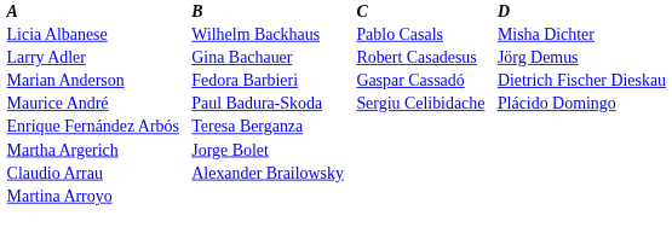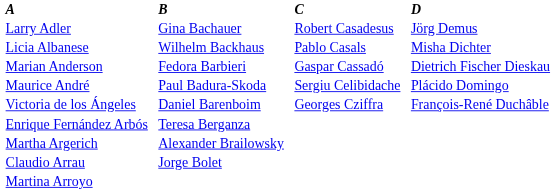 <table>
 <tr>
 <td><strong><em>A</em></strong></td>
 <td> </td>
 <td><strong><em>B</em></strong></td>
 <td> </td>
 <td><strong><em>C</em></strong></td>
 <td> </td>
 <td><strong><em>D</em></strong></td>
 </tr>
 <tr>
+<td><a href='#'>Larry Adler</a></td>
+<td> </td>
+<td><a href='#'>Gina Bachauer</a></td>
+<td> </td>
+<td><a href='#'>Robert Casadesus</a></td>
+<td> </td>
+<td><a href='#'>Jörg Demus</a></td>
+</tr>
+<tr>
 <td><a href='#'>Licia Albanese</a></td>
 <td></td>
 <td><a href='#'>Wilhelm Backhaus</a></td>
 <td></td>
 <td><a href='#'>Pablo Casals</a></td>
 <td></td>
 <td><a href='#'>Misha Dichter</a></td>
-</tr>
-<tr>
-<td><a href='#'>Larry Adler</a></td>
-<td> </td>
-<td><a href='#'>Gina Bachauer</a></td>
-<td> </td>
-<td><a href='#'>Robert Casadesus</a></td>
-<td> </td>
-<td><a href='#'>Jörg Demus</a></td>
 </tr>
 <tr>
 <td><a href='#'>Marian Anderson</a></td>
 <td></td>
 <td><a href='#'>Fedora Barbieri</a></td>
 <td></td>
 <td><a href='#'>Gaspar Cassadó</a></td>
 <td></td>
 <td><a href='#'>Dietrich Fischer Dieskau</a></td>
 </tr>
 <tr>
 <td><a href='#'>Maurice André</a></td>
 <td> </td>
 <td><a href='#'>Paul Badura-Skoda</a></td>
 <td> </td>
 <td><a href='#'>Sergiu Celibidache</a></td>
 <td> </td>
 <td><a href='#'>Plácido Domingo</a></td>
 </tr>
 <tr>
+<td><a href='#'>Victoria de los Ángeles</a></td>
+<td></td>
+<td><a href='#'>Daniel Barenboim</a></td>
+<td></td>
+<td><a href='#'>Georges Cziffra</a></td>
+<td></td>
+<td><a href='#'>François-René Duchâble</a></td>
+</tr>
+<tr>
 <td><a href='#'>Enrique Fernández Arbós</a></td>
 <td></td>
 <td><a href='#'>Teresa Berganza</a></td>
 <td></td>
 <td></td>
 <td></td>
 <td></td>
 </tr>
 <tr>
 <td><a href='#'>Martha Argerich</a></td>
 <td></td>
-<td><a href='#'>Jorge Bolet</a></td>
+<td><a href='#'>Alexander Brailowsky</a></td>
 <td></td>
 <td></td>
 <td></td>
 <td></td>
 </tr>
 <tr>
 <td><a href='#'>Claudio Arrau</a></td>
 <td></td>
-<td><a href='#'>Alexander Brailowsky</a></td>
+<td><a href='#'>Jorge Bolet</a></td>
 <td></td>
 <td></td>
 <td></td>
 <td></td>
 </tr>
 <tr>
 <td><a href='#'>Martina Arroyo</a></td>
 <td></td>
 <td></td>
 <td></td>
 <td></td>
 <td></td>
 <td></td>
 </tr>
 <tr>
 </tr>
 </table>
